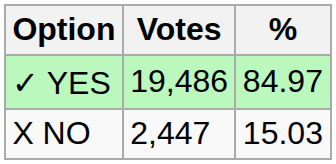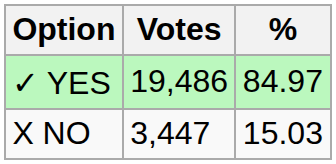 <table class="wikitable">
 <tr>
 <th>Option</th>
 <th>Votes</th>
 <th>%</th>
 </tr>
 <tr>
 <td style=background:#bbf8be>✓ YES</td>
 <td style=background:#bbf8be>19,486</td>
 <td style=background:#bbf8be>84.97</td>
 </tr>
 <tr>
 <td>X NO</td>
-<td>2,447</td>
+<td>3,447</td>
 <td>15.03</td>
 </tr>
 </table>
